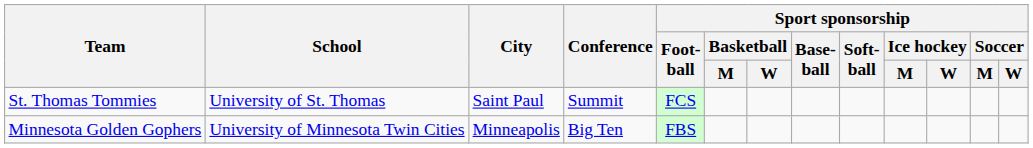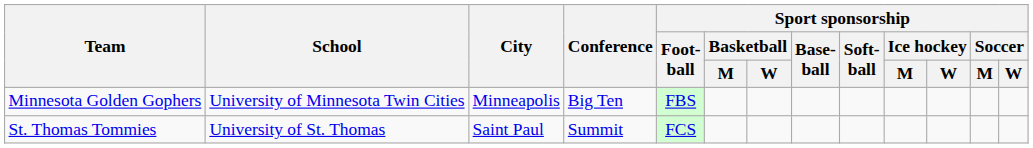 <table class="sortable wikitable">
 <tr>
 <th rowspan=3>Team</th>
 <th rowspan=3>School</th>
 <th rowspan=3>City</th>
 <th rowspan=3>Conference</th>
 <th colspan=9>Sport sponsorship</th>
 </tr>
 <tr>
 <th rowspan=2>Foot-<br>ball</th>
 <th colspan=2>Basketball</th>
 <th rowspan=2>Base-<br>ball</th>
 <th rowspan=2>Soft-<br>ball</th>
 <th colspan=2>Ice hockey</th>
 <th colspan=2>Soccer</th>
 </tr>
 <tr>
 <th>M</th>
 <th>W</th>
 <th>M</th>
 <th>W</th>
 <th>M</th>
 <th>W</th>
 </tr>
 <tr>
+<td><a href='#'>Minnesota Golden Gophers</a></td>
+<td><a href='#'>University of Minnesota Twin Cities</a></td>
+<td><a href='#'>Minneapolis</a></td>
+<td><a href='#'>Big Ten</a></td>
+<td style="background:#D2FFD2; text-align:center"><a href='#'>FBS</a></td>
+<td></td>
+<td></td>
+<td></td>
+<td></td>
+<td></td>
+<td> </td>
+<td></td>
+<td></td>
+</tr>
+<tr>
 <td><a href='#'>St. Thomas Tommies</a></td>
 <td><a href='#'>University of St. Thomas</a></td>
 <td><a href='#'>Saint Paul</a></td>
 <td><a href='#'>Summit</a></td>
 <td style="background:#D2FFD2; text-align:center"><a href='#'>FCS</a> </td>
 <td></td>
 <td></td>
 <td></td>
 <td></td>
 <td> </td>
 <td> </td>
 <td></td>
 <td></td>
 </tr>
-<tr>
-<td><a href='#'>Minnesota Golden Gophers</a></td>
-<td><a href='#'>University of Minnesota Twin Cities</a></td>
-<td><a href='#'>Minneapolis</a></td>
-<td><a href='#'>Big Ten</a></td>
-<td style="background:#D2FFD2; text-align:center"><a href='#'>FBS</a></td>
-<td></td>
-<td></td>
-<td></td>
-<td></td>
-<td></td>
-<td> </td>
-<td></td>
-<td></td>
-</tr>
 </table>
